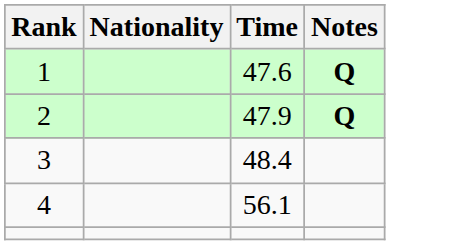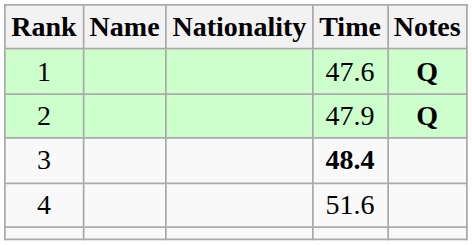 <table class="wikitable sortable" style="text-align:center">
 <tr>
 <th>Rank</th>
+<th>Name</th>
 <th>Nationality</th>
 <th>Time</th>
 <th>Notes</th>
 </tr>
 <tr bgcolor=ccffcc>
 <td>1</td>
 <td align=left></td>
+<td align=left></td>
 <td>47.6</td>
 <td><strong>Q</strong></td>
 </tr>
 <tr bgcolor=ccffcc>
 <td>2</td>
+<td align=left></td>
 <td align=left></td>
 <td>47.9</td>
 <td><strong>Q</strong></td>
 </tr>
 <tr>
 <td>3</td>
 <td align=left></td>
-<td>48.4</td>
+<td align=left></td>
+<td><strong>48.4</strong></td>
 <td></td>
 </tr>
 <tr>
 <td>4</td>
 <td align=left></td>
-<td>56.1</td>
+<td align=left></td>
+<td>51.6</td>
 <td></td>
 </tr>
 <tr>
 <td></td>
 <td align=left></td>
+<td align=left></td>
 <td></td>
 <td></td>
 </tr>
 </table>
